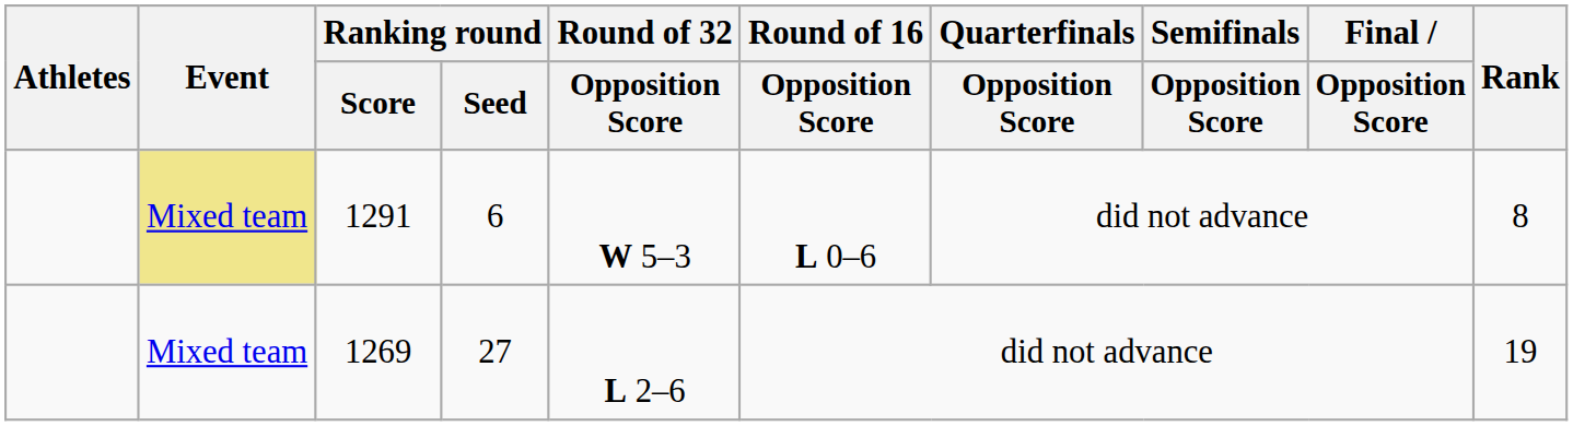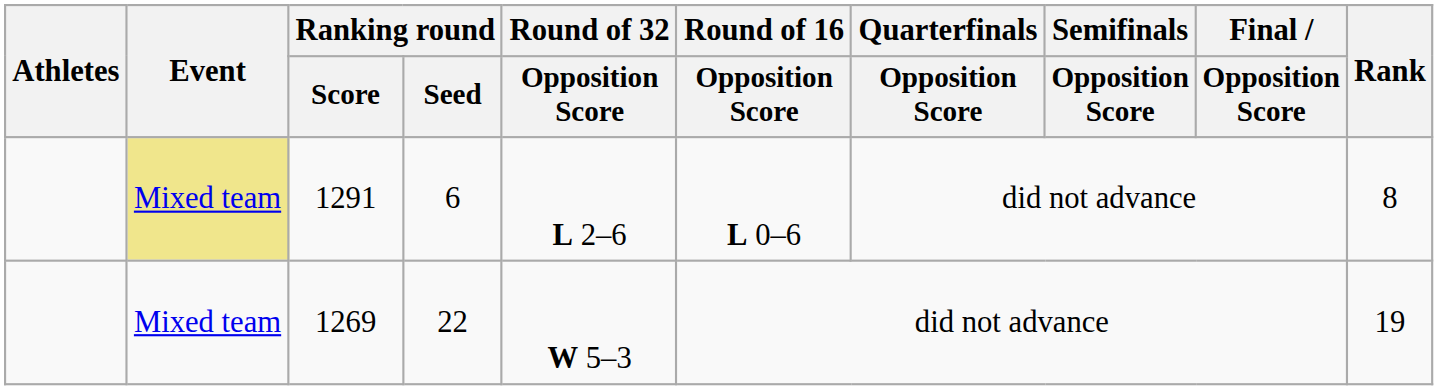 <table class="wikitable" style="font-size:90%;">
 <tr>
 <th rowspan="2">Athletes</th>
 <th rowspan="2">Event</th>
 <th colspan="2">Ranking round</th>
 <th>Round of 32</th>
 <th>Round of 16</th>
 <th>Quarterfinals</th>
 <th>Semifinals</th>
 <th>Final / </th>
 <th rowspan=2>Rank</th>
 </tr>
 <tr style="font-size:95%">
 <th>Score</th>
 <th>Seed</th>
 <th>Opposition<br>Score</th>
 <th>Opposition<br>Score</th>
 <th>Opposition<br>Score</th>
 <th>Opposition<br>Score</th>
 <th>Opposition<br>Score</th>
 </tr>
 <tr align=center>
 <td align=left> <br> </td>
 <td style="background: khaki;"><a href='#'>Mixed team</a></td>
 <td>1291</td>
 <td>6</td>
-<td> <br>  <br><strong>W</strong> 5–3</td>
+<td> <br>  <br><strong>L</strong> 2–6</td>
 <td> <br>  <br><strong>L</strong> 0–6</td>
 <td colspan="3">did not advance</td>
 <td>8</td>
 </tr>
 <tr align=center>
 <td align=left> <br> </td>
 <td><a href='#'>Mixed team</a></td>
 <td>1269</td>
-<td>27</td>
-<td> <br>  <br><strong>L</strong> 2–6</td>
+<td>22</td>
+<td> <br>  <br><strong>W</strong> 5–3</td>
 <td colspan="4">did not advance</td>
 <td>19</td>
 </tr>
 </table>
